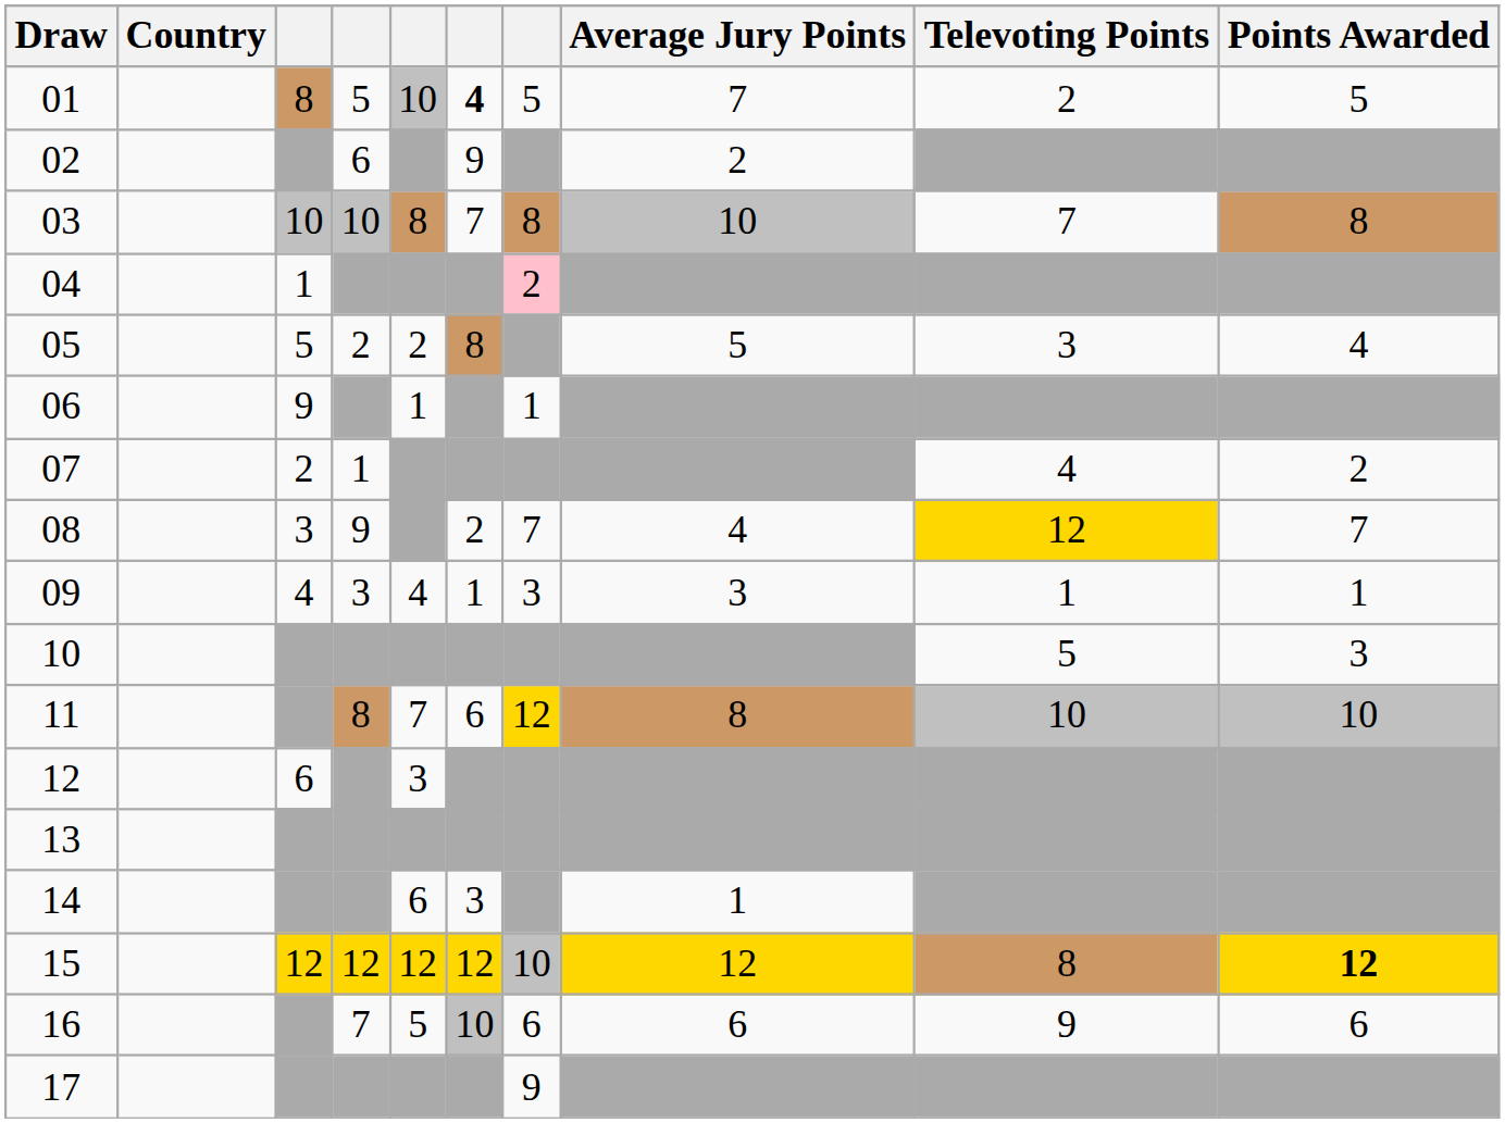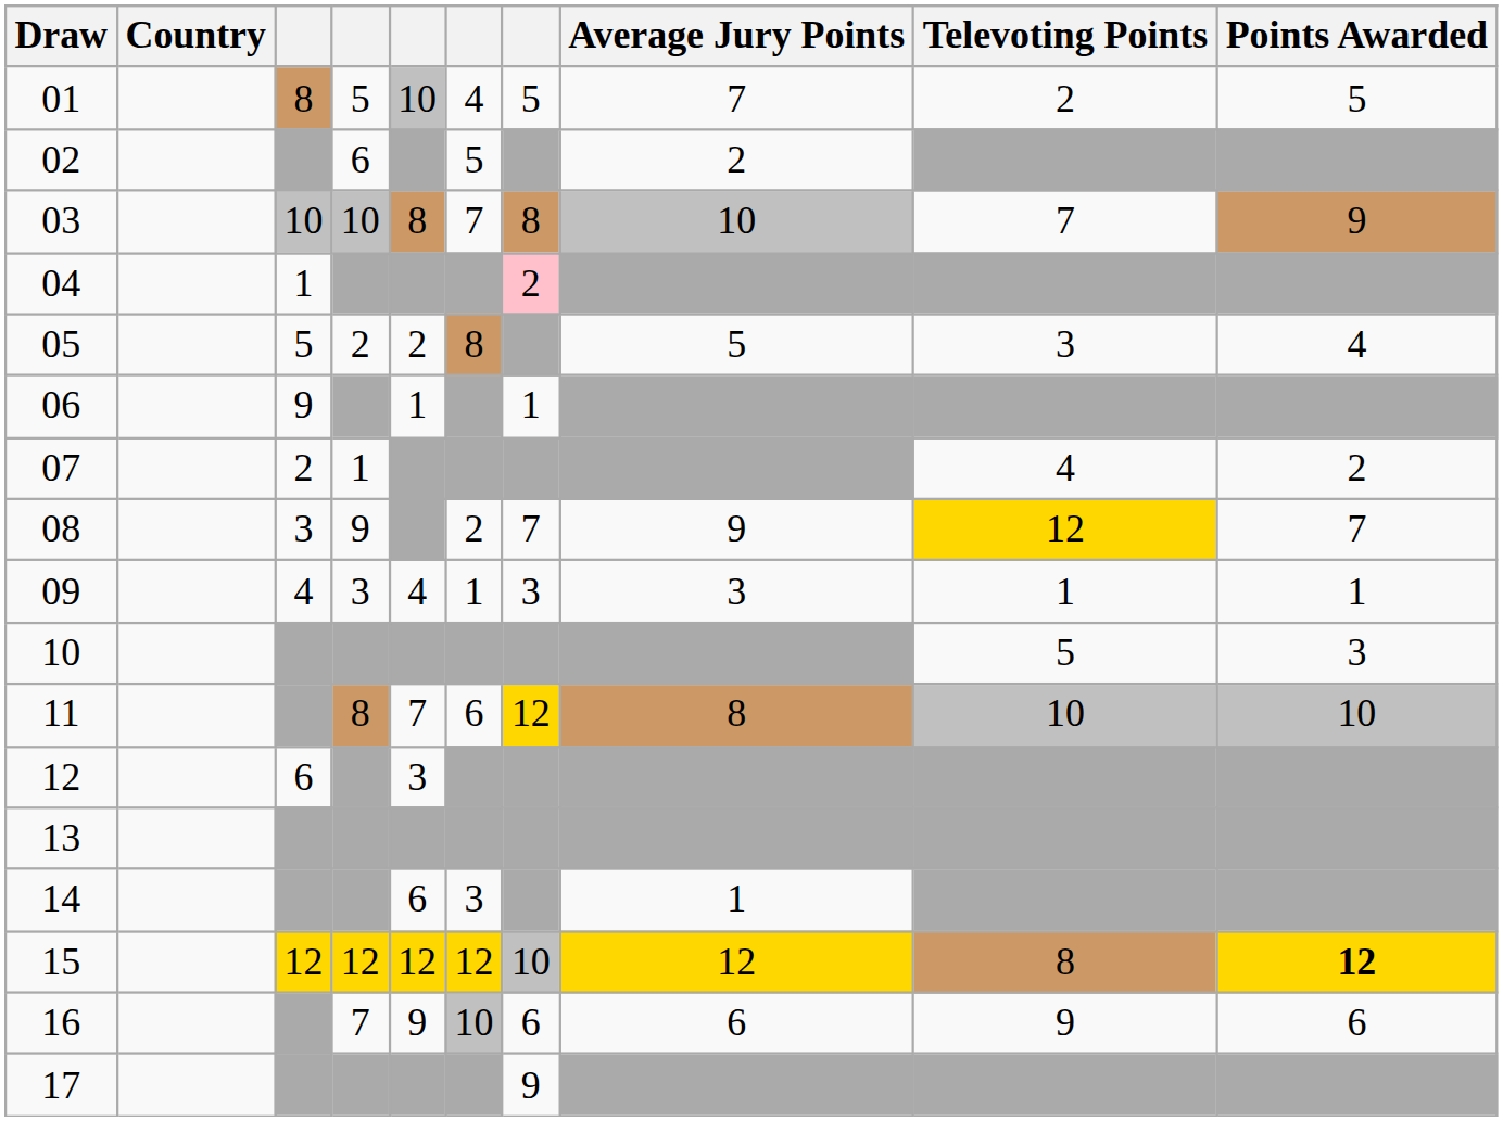 <table class="sortable wikitable collapsible plainrowheaders" style="text-align:center;">
 <tr>
 </tr>
 <tr>
 <th scope="col">Draw</th>
 <th scope="col">Country</th>
 <th scope="col"><small></small></th>
 <th scope="col"><small></small></th>
 <th scope="col"><small></small></th>
 <th scope="col"><small></small></th>
 <th scope="col"><small></small></th>
 <th scope="col">Average Jury Points</th>
 <th scope="col">Televoting Points</th>
 <th scope="col">Points Awarded</th>
 </tr>
 <tr>
 <td>01</td>
 <td style="text-align:left;"></td>
 <td style="background:#CC9966;">8</td>
 <td>5</td>
 <td style="background:silver;">10</td>
-<td><strong>4</strong></td>
+<td>4</td>
 <td>5</td>
 <td>7</td>
 <td>2</td>
 <td>5</td>
 </tr>
 <tr>
 <td>02</td>
 <td style="text-align:left;"></td>
 <td style="background:#AAAAAA;"></td>
 <td>6</td>
 <td style="background:#AAAAAA;"></td>
-<td>9</td>
+<td>5</td>
 <td style="background:#AAAAAA;"></td>
 <td>2</td>
 <td style="background:#AAAAAA;"></td>
 <td style="background:#AAAAAA;"></td>
 </tr>
 <tr>
 <td>03</td>
 <td style="text-align:left;"></td>
 <td style="background:silver;">10</td>
 <td style="background:silver;">10</td>
 <td style="background:#CC9966;">8</td>
 <td>7</td>
 <td style="background:#CC9966;">8</td>
 <td style="background:silver;">10</td>
 <td>7</td>
-<td style="background:#CC9966;">8</td>
+<td style="background:#CC9966;">9</td>
 </tr>
 <tr>
 <td>04</td>
 <td style="text-align:left;"></td>
 <td>1</td>
 <td style="background:#AAAAAA;"></td>
 <td style="background:#AAAAAA;"></td>
 <td style="background:#AAAAAA;"></td>
 <td style="background: pink;">2</td>
 <td style="background:#AAAAAA;"></td>
 <td style="background:#AAAAAA;"></td>
 <td style="background:#AAAAAA;"></td>
 </tr>
 <tr>
 <td>05</td>
 <td style="text-align:left;"></td>
 <td>5</td>
 <td>2</td>
 <td>2</td>
 <td style="background:#CC9966;">8</td>
 <td style="background:#AAAAAA;"></td>
 <td>5</td>
 <td>3</td>
 <td>4</td>
 </tr>
 <tr>
 <td>06</td>
 <td style="text-align:left;"></td>
 <td>9</td>
 <td style="background:#AAAAAA;"></td>
 <td>1</td>
 <td style="background:#AAAAAA;"></td>
 <td>1</td>
 <td style="background:#AAAAAA;"></td>
 <td style="background:#AAAAAA;"></td>
 <td style="background:#AAAAAA;"></td>
 </tr>
 <tr>
 <td>07</td>
 <td style="text-align:left;"></td>
 <td>2</td>
 <td>1</td>
 <td style="background:#AAAAAA;"></td>
 <td style="background:#AAAAAA;"></td>
 <td style="background:#AAAAAA;"></td>
 <td style="background:#AAAAAA;"></td>
 <td>4</td>
 <td>2</td>
 </tr>
 <tr>
 <td>08</td>
 <td style="text-align:left;"></td>
 <td>3</td>
 <td>9</td>
 <td style="background:#AAAAAA;"></td>
 <td>2</td>
 <td>7</td>
-<td>4</td>
+<td>9</td>
 <td style="background:gold;">12</td>
 <td>7</td>
 </tr>
 <tr>
 <td>09</td>
 <td style="text-align:left;"></td>
 <td>4</td>
 <td>3</td>
 <td>4</td>
 <td>1</td>
 <td>3</td>
 <td>3</td>
 <td>1</td>
 <td>1</td>
 </tr>
 <tr>
 <td>10</td>
 <td style="text-align:left;"></td>
 <td style="background:#AAAAAA;"></td>
 <td style="background:#AAAAAA;"></td>
 <td style="background:#AAAAAA;"></td>
 <td style="background:#AAAAAA;"></td>
 <td style="background:#AAAAAA;"></td>
 <td style="background:#AAAAAA;"></td>
 <td>5</td>
 <td>3</td>
 </tr>
 <tr>
 <td>11</td>
 <td style="text-align:left;"></td>
 <td style="background:#AAAAAA;"></td>
 <td style="background:#CC9966;">8</td>
 <td>7</td>
 <td>6</td>
 <td style="background:gold;">12</td>
 <td style="background:#CC9966;">8</td>
 <td style="background:silver;">10</td>
 <td style="background:silver;">10</td>
 </tr>
 <tr>
 <td>12</td>
 <td style="text-align:left;"></td>
 <td>6</td>
 <td style="background:#AAAAAA;"></td>
 <td>3</td>
 <td style="background:#AAAAAA;"></td>
 <td style="background:#AAAAAA;"></td>
 <td style="background:#AAAAAA;"></td>
 <td style="background:#AAAAAA;"></td>
 <td style="background:#AAAAAA;"></td>
 </tr>
 <tr class="sortbottom">
 <td>13</td>
 <td style="text-align:left;"></td>
 <td style="background:#AAAAAA;"></td>
 <td style="background:#AAAAAA;"></td>
 <td style="background:#AAAAAA;"></td>
 <td style="background:#AAAAAA;"></td>
 <td style="background:#AAAAAA;"></td>
 <td style="background:#AAAAAA;"></td>
 <td style="background:#AAAAAA;"></td>
 <td style="background:#AAAAAA;"></td>
 </tr>
 <tr>
 <td>14</td>
 <td style="text-align:left;"></td>
 <td style="background:#AAAAAA;"></td>
 <td style="background:#AAAAAA;"></td>
 <td>6</td>
 <td>3</td>
 <td style="background:#AAAAAA;"></td>
 <td>1</td>
 <td style="background:#AAAAAA;"></td>
 <td style="background:#AAAAAA;"></td>
 </tr>
 <tr>
 <td>15</td>
 <td style="text-align:left;"></td>
 <td style="background:gold;">12</td>
 <td style="background:gold;">12</td>
 <td style="background:gold;">12</td>
 <td style="background:gold;">12</td>
 <td style="background:silver;">10</td>
 <td style="background:gold;">12</td>
 <td style="background:#CC9966;">8</td>
 <td style="background:gold;"><strong>12</strong></td>
 </tr>
 <tr>
 <td>16</td>
 <td style="text-align:left;"></td>
 <td style="background:#AAAAAA;"></td>
 <td>7</td>
-<td>5</td>
+<td>9</td>
 <td style="background:silver;">10</td>
 <td>6</td>
 <td>6</td>
 <td>9</td>
 <td>6</td>
 </tr>
 <tr>
 <td>17</td>
 <td style="text-align:left;"></td>
 <td style="background:#AAAAAA;"></td>
 <td style="background:#AAAAAA;"></td>
 <td style="background:#AAAAAA;"></td>
 <td style="background:#AAAAAA;"></td>
 <td>9</td>
 <td style="background:#AAAAAA;"></td>
 <td style="background:#AAAAAA;"></td>
 <td style="background:#AAAAAA;"></td>
 </tr>
 </table>
